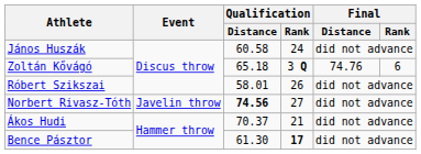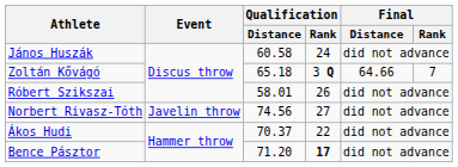 <table class="wikitable" style="font-size:90%">
 <tr>
 <th rowspan=2>Athlete</th>
 <th rowspan=2>Event</th>
 <th colspan=2>Qualification</th>
 <th colspan=2>Final</th>
 </tr>
 <tr style="font-size:95%">
 <th>Distance</th>
 <th>Rank</th>
 <th>Distance</th>
 <th>Rank</th>
 </tr>
 <tr align=center>
 <td align=left><a href='#'>János Huszák</a></td>
 <td style="text-align:left;" rowspan=3><a href='#'>Discus throw</a></td>
 <td>60.58</td>
 <td>24</td>
 <td colspan=2>did not advance</td>
 </tr>
 <tr align=center>
 <td align=left><a href='#'>Zoltán Kővágó</a></td>
 <td>65.18</td>
 <td>3 <strong>Q</strong></td>
-<td>74.76</td>
-<td>6</td>
+<td>64.66</td>
+<td>7</td>
 </tr>
 <tr align=center>
 <td align=left><a href='#'>Róbert Szikszai</a></td>
 <td>58.01</td>
 <td>26</td>
 <td colspan=2>did not advance</td>
 </tr>
 <tr align=center>
 <td align=left><a href='#'>Norbert Rivasz-Tóth</a></td>
 <td style="text-align:left;"><a href='#'>Javelin throw</a></td>
-<td><strong>74.56</strong></td>
+<td>74.56</td>
 <td>27</td>
 <td colspan=2>did not advance</td>
 </tr>
 <tr align=center>
 <td align=left><a href='#'>Ákos Hudi</a></td>
 <td style="text-align:left;" rowspan=2><a href='#'>Hammer throw</a></td>
 <td>70.37</td>
-<td>21</td>
+<td>22</td>
 <td colspan=2>did not advance</td>
 </tr>
 <tr align=center>
 <td align=left><a href='#'>Bence Pásztor</a></td>
-<td>61.30</td>
+<td>71.20</td>
 <td><strong>17</strong></td>
 <td colspan=2>did not advance</td>
 </tr>
 </table>
